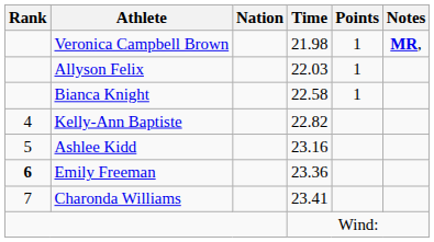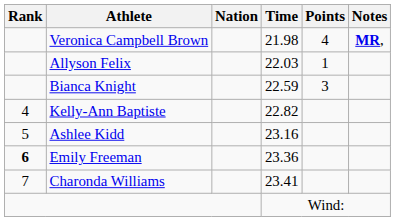 <table class="wikitable mw-datatable sortable" style="text-align:center;">
 <tr>
 <th>Rank</th>
 <th>Athlete</th>
 <th>Nation</th>
 <th>Time</th>
 <th>Points</th>
 <th>Notes</th>
 </tr>
 <tr>
 <td></td>
 <td align=left><a href='#'>Veronica Campbell Brown</a></td>
 <td align=left></td>
 <td>21.98</td>
-<td>1</td>
+<td>4</td>
 <td><strong><a href='#'>MR</a></strong>, </td>
 </tr>
 <tr>
 <td></td>
 <td align=left><a href='#'>Allyson Felix</a></td>
 <td align=left></td>
 <td>22.03</td>
 <td>1</td>
 <td></td>
 </tr>
 <tr>
 <td></td>
 <td align=left><a href='#'>Bianca Knight</a></td>
 <td align=left></td>
-<td>22.58</td>
-<td>1</td>
+<td>22.59</td>
+<td>3</td>
 <td></td>
 </tr>
 <tr>
 <td>4</td>
 <td align=left><a href='#'>Kelly-Ann Baptiste</a></td>
 <td align=left></td>
 <td>22.82</td>
 <td></td>
 <td></td>
 </tr>
 <tr>
 <td>5</td>
 <td align=left><a href='#'>Ashlee Kidd</a></td>
 <td align=left></td>
 <td>23.16</td>
 <td></td>
 <td></td>
 </tr>
 <tr>
 <td><strong>6</strong></td>
 <td align=left><a href='#'>Emily Freeman</a></td>
 <td align=left></td>
 <td>23.36</td>
 <td></td>
 <td></td>
 </tr>
 <tr>
 <td>7</td>
 <td align=left><a href='#'>Charonda Williams</a></td>
 <td align=left></td>
 <td>23.41</td>
 <td></td>
 <td></td>
 </tr>
 <tr class="sortbottom">
 <td colspan=3></td>
 <td colspan=3>Wind: </td>
 </tr>
 </table>
